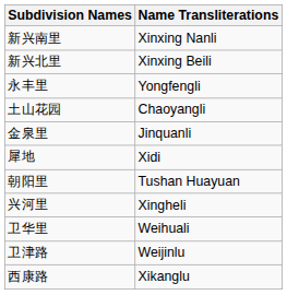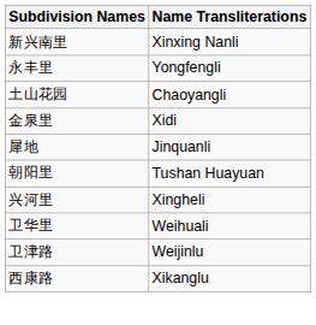 <table class="wikitable sortable">
 <tr>
 <th>Subdivision Names</th>
 <th>Name Transliterations</th>
 </tr>
 <tr>
 <td>新兴南里</td>
 <td>Xinxing Nanli</td>
-</tr>
-<tr>
-<td>新兴北里</td>
-<td>Xinxing Beili</td>
 </tr>
 <tr>
 <td>永丰里</td>
 <td>Yongfengli</td>
 </tr>
 <tr>
 <td>土山花园</td>
 <td>Chaoyangli</td>
 </tr>
 <tr>
 <td>金泉里</td>
-<td>Jinquanli</td>
+<td>Xidi</td>
 </tr>
 <tr>
 <td>犀地</td>
-<td>Xidi</td>
+<td>Jinquanli</td>
 </tr>
 <tr>
 <td>朝阳里</td>
 <td>Tushan Huayuan</td>
 </tr>
 <tr>
 <td>兴河里</td>
 <td>Xingheli</td>
 </tr>
 <tr>
 <td>卫华里</td>
 <td>Weihuali</td>
 </tr>
 <tr>
 <td>卫津路</td>
 <td>Weijinlu</td>
 </tr>
 <tr>
 <td>西康路</td>
 <td>Xikanglu</td>
 </tr>
 </table>
